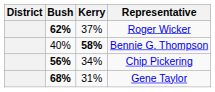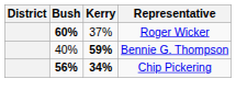 <table class="wikitable sortable">
 <tr>
 <th>District</th>
 <th>Bush</th>
 <th>Kerry</th>
 <th class="unsortable">Representative</th>
 </tr>
 <tr align=center>
 <th></th>
-<td><strong>62%</strong></td>
+<td><strong>60%</strong></td>
 <td>37%</td>
 <td><a href='#'>Roger Wicker</a></td>
 </tr>
 <tr align=center>
 <th></th>
 <td>40%</td>
-<td><strong>58%</strong></td>
+<td><strong>59%</strong></td>
 <td><a href='#'>Bennie G. Thompson</a></td>
 </tr>
 <tr align=center>
 <th></th>
 <td><strong>56%</strong></td>
-<td>34%</td>
+<td><strong>34%</strong></td>
 <td><a href='#'>Chip Pickering</a></td>
 </tr>
-<tr align=center>
-<th></th>
-<td><strong>68%</strong></td>
-<td>31%</td>
-<td><a href='#'>Gene Taylor</a></td>
-</tr>
 </table>
